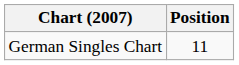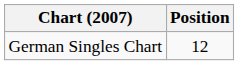 <table class="wikitable">
 <tr>
 <th>Chart (2007)</th>
 <th>Position</th>
 </tr>
 <tr>
 <td>German Singles Chart</td>
-<td align="center">11</td>
+<td align="center">12</td>
 </tr>
 </table>
